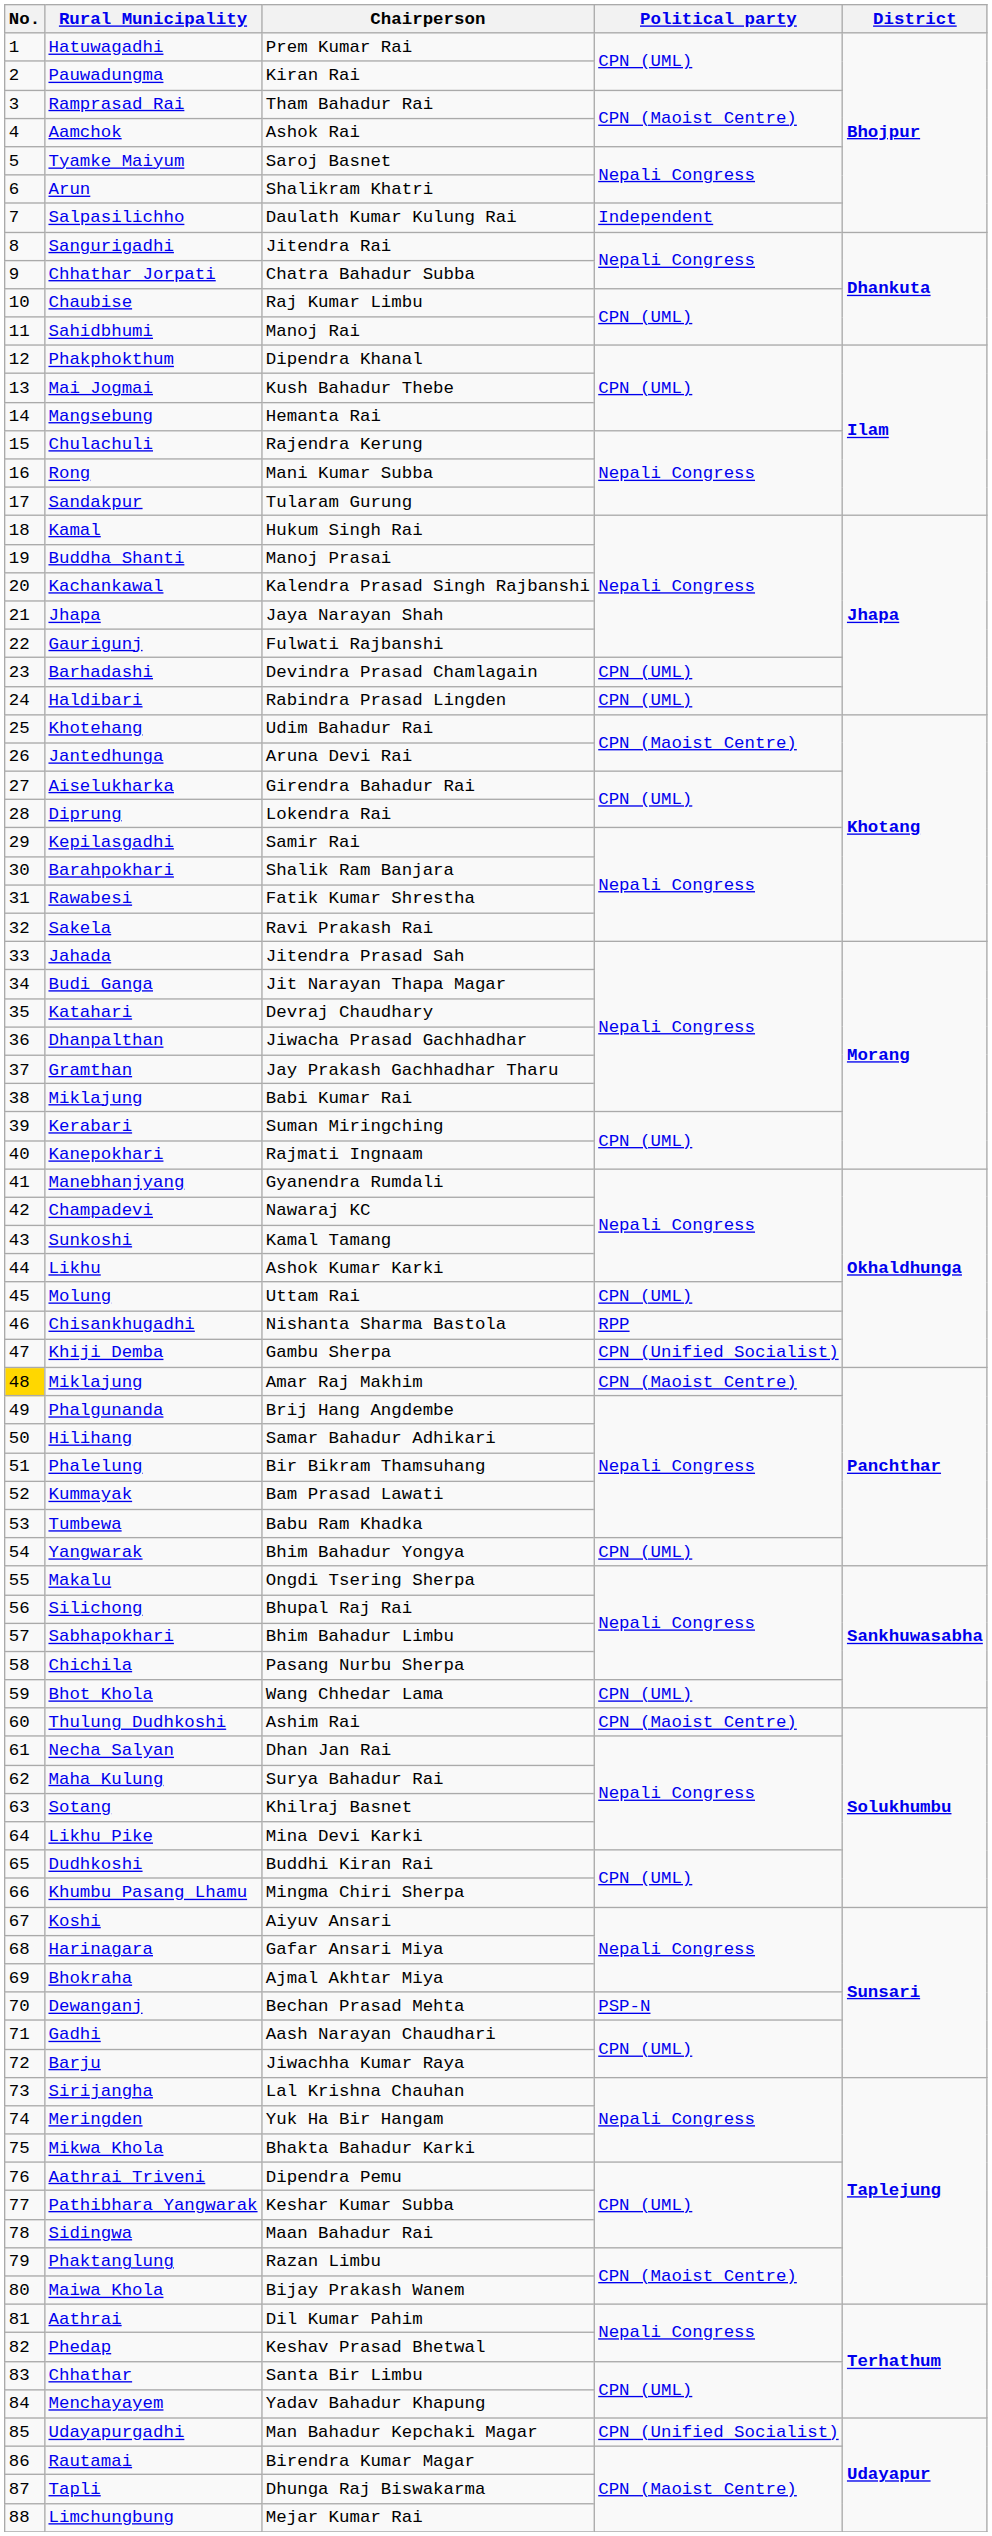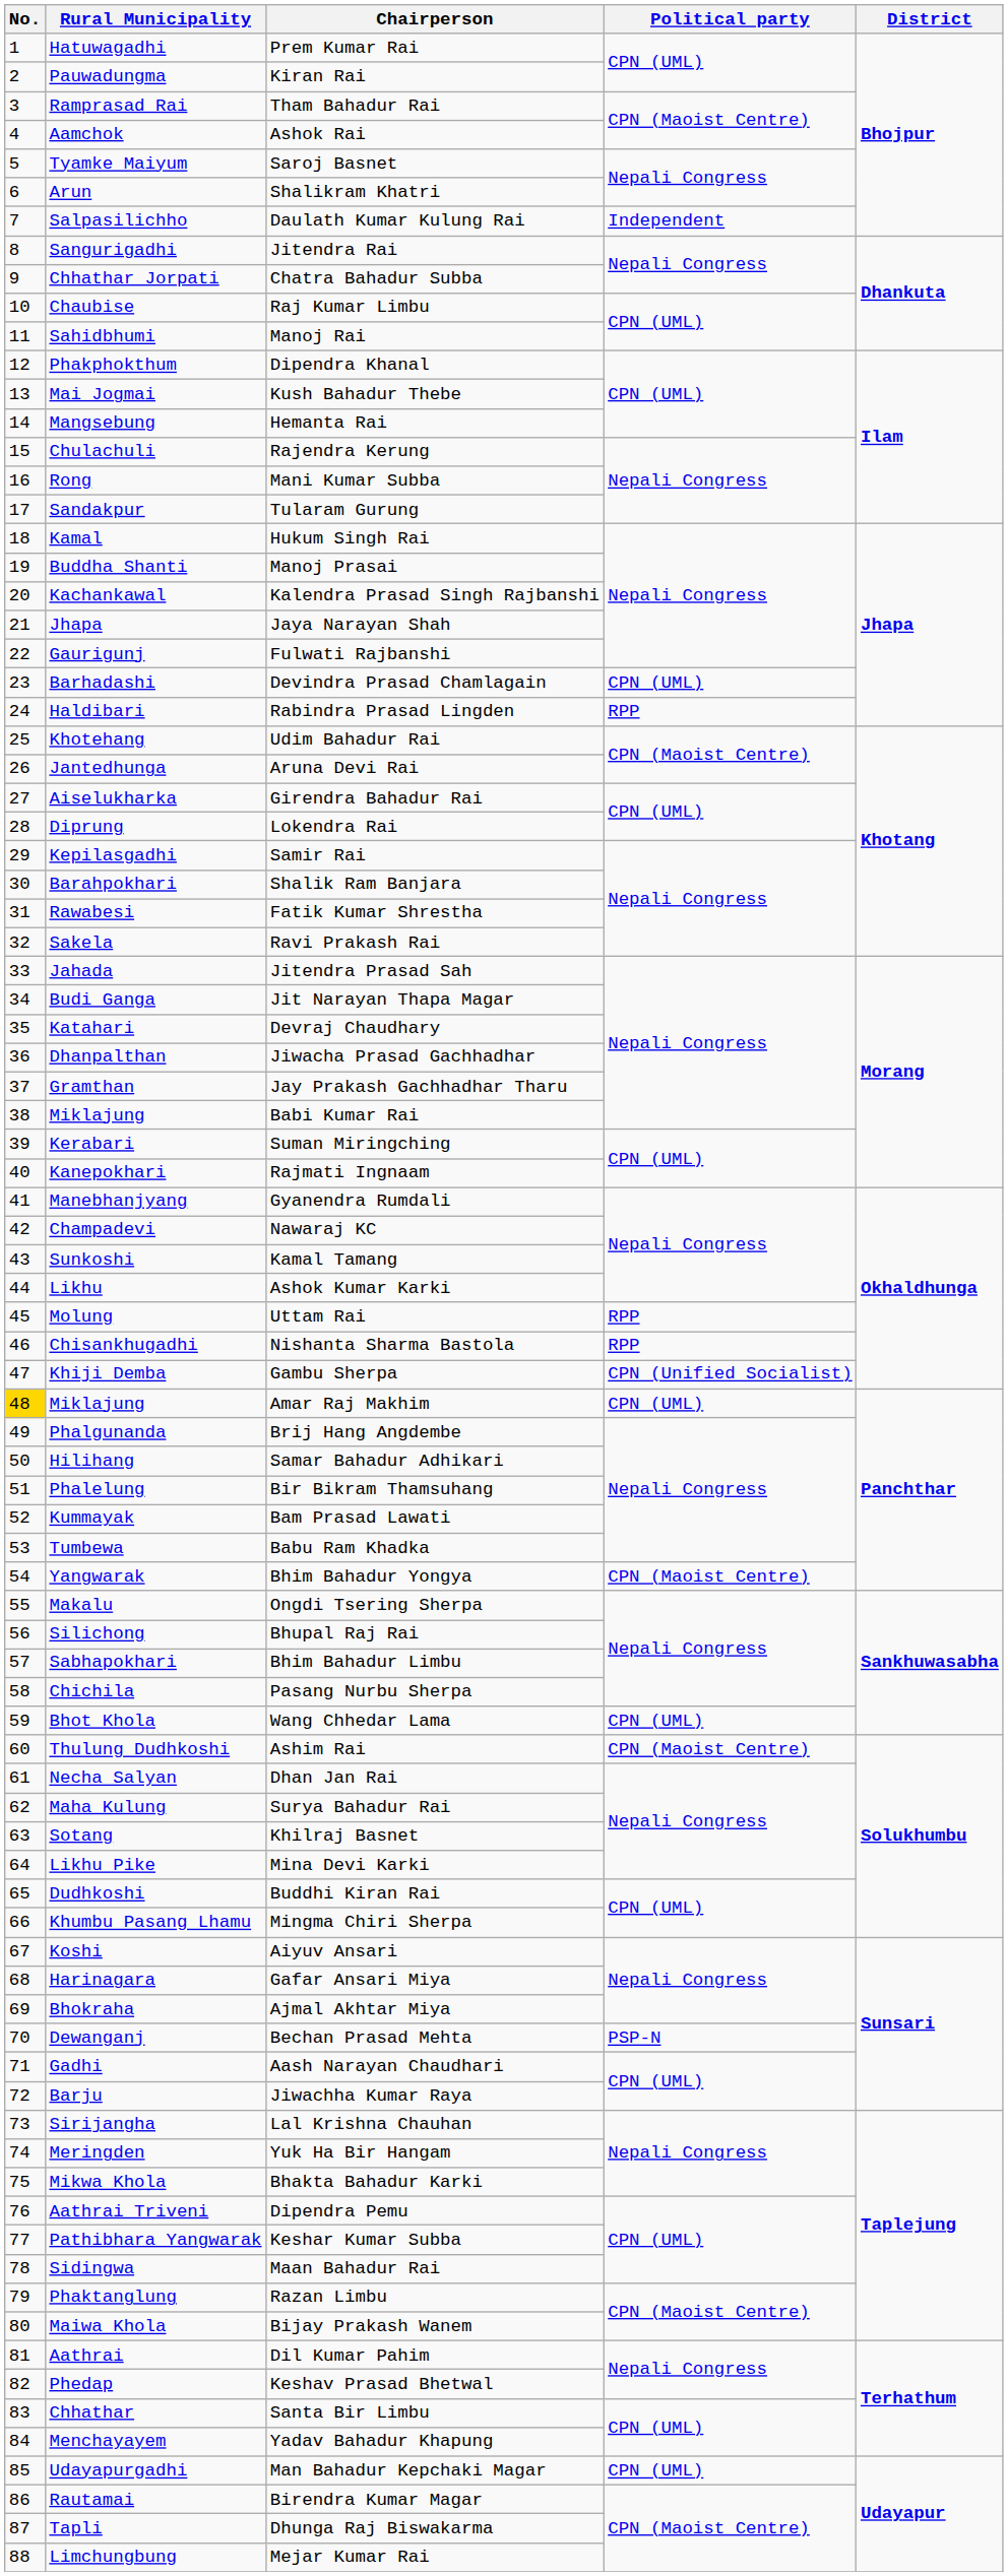 <table class="wikitable sortable">
 <tr>
 <th>No.</th>
 <th><a href='#'>Rural Municipality</a></th>
 <th>Chairperson</th>
 <th><a href='#'>Political party</a></th>
 <th><a href='#'>District</a></th>
 </tr>
 <tr>
 <td>1</td>
 <td><a href='#'>Hatuwagadhi</a></td>
 <td>Prem Kumar Rai</td>
 <td rowspan="2"><a href='#'>CPN (UML)</a></td>
 <td rowspan="7"><a href='#'><strong>Bhojpur</strong></a></td>
 </tr>
 <tr>
 <td>2</td>
 <td><a href='#'>Pauwadungma</a></td>
 <td>Kiran Rai</td>
 </tr>
 <tr>
 <td>3</td>
 <td><a href='#'>Ramprasad Rai</a></td>
 <td>Tham Bahadur Rai</td>
 <td rowspan="2"><a href='#'>CPN (Maoist Centre)</a></td>
 </tr>
 <tr>
 <td>4</td>
 <td><a href='#'>Aamchok</a></td>
 <td>Ashok Rai</td>
 </tr>
 <tr>
 <td>5</td>
 <td><a href='#'>Tyamke Maiyum</a></td>
 <td>Saroj Basnet</td>
 <td rowspan="2"><a href='#'>Nepali Congress</a></td>
 </tr>
 <tr>
 <td>6</td>
 <td><a href='#'>Arun</a></td>
 <td>Shalikram Khatri</td>
 </tr>
 <tr>
 <td>7</td>
 <td><a href='#'>Salpasilichho</a></td>
 <td>Daulath Kumar Kulung Rai</td>
 <td><a href='#'>Independent</a></td>
 </tr>
 <tr>
 <td>8</td>
 <td><a href='#'>Sangurigadhi</a></td>
 <td>Jitendra Rai</td>
 <td rowspan="2"><a href='#'>Nepali Congress</a></td>
 <td rowspan="4"><a href='#'><strong>Dhankuta</strong></a></td>
 </tr>
 <tr>
 <td>9</td>
 <td><a href='#'>Chhathar Jorpati</a></td>
 <td>Chatra Bahadur Subba</td>
 </tr>
 <tr>
 <td>10</td>
 <td><a href='#'>Chaubise</a></td>
 <td>Raj Kumar Limbu</td>
 <td rowspan="2"><a href='#'>CPN (UML)</a></td>
 </tr>
 <tr>
 <td>11</td>
 <td><a href='#'>Sahidbhumi</a></td>
 <td>Manoj Rai</td>
 </tr>
 <tr>
 <td>12</td>
 <td><a href='#'>Phakphokthum</a></td>
 <td>Dipendra Khanal</td>
 <td rowspan="3"><a href='#'>CPN (UML)</a></td>
 <td rowspan="6"><a href='#'><strong>Ilam</strong></a></td>
 </tr>
 <tr>
 <td>13</td>
 <td><a href='#'>Mai Jogmai</a></td>
 <td>Kush Bahadur Thebe</td>
 </tr>
 <tr>
 <td>14</td>
 <td><a href='#'>Mangsebung</a></td>
 <td>Hemanta Rai</td>
 </tr>
 <tr>
 <td>15</td>
 <td><a href='#'>Chulachuli</a></td>
 <td>Rajendra Kerung</td>
 <td rowspan="3"><a href='#'>Nepali Congress</a></td>
 </tr>
 <tr>
 <td>16</td>
 <td><a href='#'>Rong</a></td>
 <td>Mani Kumar Subba</td>
 </tr>
 <tr>
 <td>17</td>
 <td><a href='#'>Sandakpur</a></td>
 <td>Tularam Gurung</td>
 </tr>
 <tr>
 <td>18</td>
 <td><a href='#'>Kamal</a></td>
 <td>Hukum Singh Rai</td>
 <td rowspan="5"><a href='#'>Nepali Congress</a></td>
 <td rowspan="7"><a href='#'><strong>Jhapa</strong></a></td>
 </tr>
 <tr>
 <td>19</td>
 <td><a href='#'>Buddha Shanti</a></td>
 <td>Manoj Prasai</td>
 </tr>
 <tr>
 <td>20</td>
 <td><a href='#'>Kachankawal</a></td>
 <td>Kalendra Prasad Singh Rajbanshi</td>
 </tr>
 <tr>
 <td>21</td>
 <td><a href='#'>Jhapa</a></td>
 <td>Jaya Narayan Shah</td>
 </tr>
 <tr>
 <td>22</td>
 <td><a href='#'>Gaurigunj</a></td>
 <td>Fulwati Rajbanshi</td>
 </tr>
 <tr>
 <td>23</td>
 <td><a href='#'>Barhadashi</a></td>
 <td>Devindra Prasad Chamlagain</td>
 <td><a href='#'>CPN (UML)</a></td>
 </tr>
 <tr>
 <td>24</td>
 <td><a href='#'>Haldibari</a></td>
 <td>Rabindra Prasad Lingden</td>
-<td><a href='#'>CPN (UML)</a></td>
+<td><a href='#'>RPP</a></td>
 </tr>
 <tr>
 <td>25</td>
 <td><a href='#'>Khotehang</a></td>
 <td>Udim Bahadur Rai</td>
 <td rowspan="2"><a href='#'>CPN (Maoist Centre)</a></td>
 <td rowspan="8"><a href='#'><strong>Khotang</strong></a></td>
 </tr>
 <tr>
 <td>26</td>
 <td><a href='#'>Jantedhunga</a></td>
 <td>Aruna Devi Rai</td>
 </tr>
 <tr>
 <td>27</td>
 <td><a href='#'>Aiselukharka</a></td>
 <td>Girendra Bahadur Rai</td>
 <td rowspan="2"><a href='#'>CPN (UML)</a></td>
 </tr>
 <tr>
 <td>28</td>
 <td><a href='#'>Diprung</a></td>
 <td>Lokendra Rai</td>
 </tr>
 <tr>
 <td>29</td>
 <td><a href='#'>Kepilasgadhi</a></td>
 <td>Samir Rai</td>
 <td rowspan="4"><a href='#'>Nepali Congress</a></td>
 </tr>
 <tr>
 <td>30</td>
 <td><a href='#'>Barahpokhari</a></td>
 <td>Shalik Ram Banjara</td>
 </tr>
 <tr>
 <td>31</td>
 <td><a href='#'>Rawabesi</a></td>
 <td>Fatik Kumar Shrestha</td>
 </tr>
 <tr>
 <td>32</td>
 <td><a href='#'>Sakela</a></td>
 <td>Ravi Prakash Rai</td>
 </tr>
 <tr>
 <td>33</td>
 <td><a href='#'>Jahada</a></td>
 <td>Jitendra Prasad Sah</td>
 <td rowspan="6"><a href='#'>Nepali Congress</a></td>
 <td rowspan="8"><a href='#'><strong>Morang</strong></a></td>
 </tr>
 <tr>
 <td>34</td>
 <td><a href='#'>Budi Ganga</a></td>
 <td>Jit Narayan Thapa Magar</td>
 </tr>
 <tr>
 <td>35</td>
 <td><a href='#'>Katahari</a></td>
 <td>Devraj Chaudhary</td>
 </tr>
 <tr>
 <td>36</td>
 <td><a href='#'>Dhanpalthan</a></td>
 <td>Jiwacha Prasad Gachhadhar</td>
 </tr>
 <tr>
 <td>37</td>
 <td><a href='#'>Gramthan</a></td>
 <td>Jay Prakash Gachhadhar Tharu</td>
 </tr>
 <tr>
 <td>38</td>
 <td><a href='#'>Miklajung</a></td>
 <td>Babi Kumar Rai</td>
 </tr>
 <tr>
 <td>39</td>
 <td><a href='#'>Kerabari</a></td>
 <td>Suman Miringching</td>
 <td rowspan="2"><a href='#'>CPN (UML)</a></td>
 </tr>
 <tr>
 <td>40</td>
 <td><a href='#'>Kanepokhari</a></td>
 <td>Rajmati Ingnaam</td>
 </tr>
 <tr>
 <td>41</td>
 <td><a href='#'>Manebhanjyang</a></td>
 <td>Gyanendra Rumdali</td>
 <td rowspan="4"><a href='#'>Nepali Congress</a></td>
 <td rowspan="7"><a href='#'><strong>Okhaldhunga</strong></a></td>
 </tr>
 <tr>
 <td>42</td>
 <td><a href='#'>Champadevi</a></td>
 <td>Nawaraj KC</td>
 </tr>
 <tr>
 <td>43</td>
 <td><a href='#'>Sunkoshi</a></td>
 <td>Kamal Tamang</td>
 </tr>
 <tr>
 <td>44</td>
 <td><a href='#'>Likhu</a></td>
 <td>Ashok Kumar Karki</td>
 </tr>
 <tr>
 <td>45</td>
 <td><a href='#'>Molung</a></td>
 <td>Uttam Rai</td>
-<td><a href='#'>CPN (UML)</a></td>
+<td><a href='#'>RPP</a></td>
 </tr>
 <tr>
 <td>46</td>
 <td><a href='#'>Chisankhugadhi</a></td>
 <td>Nishanta Sharma Bastola</td>
 <td><a href='#'>RPP</a></td>
 </tr>
 <tr>
 <td>47</td>
 <td><a href='#'>Khiji Demba</a></td>
 <td>Gambu Sherpa</td>
 <td><a href='#'>CPN (Unified Socialist)</a></td>
 </tr>
 <tr>
 <td style="background: gold;">48</td>
 <td><a href='#'>Miklajung</a></td>
 <td>Amar Raj Makhim</td>
-<td><a href='#'>CPN (Maoist Centre)</a></td>
+<td><a href='#'>CPN (UML)</a></td>
 <td rowspan="7"><a href='#'><strong>Panchthar</strong></a></td>
 </tr>
 <tr>
 <td>49</td>
 <td><a href='#'>Phalgunanda</a></td>
 <td>Brij Hang Angdembe</td>
 <td rowspan="5"><a href='#'>Nepali Congress</a></td>
 </tr>
 <tr>
 <td>50</td>
 <td><a href='#'>Hilihang</a></td>
 <td>Samar Bahadur Adhikari</td>
 </tr>
 <tr>
 <td>51</td>
 <td><a href='#'>Phalelung</a></td>
 <td>Bir Bikram Thamsuhang</td>
 </tr>
 <tr>
 <td>52</td>
 <td><a href='#'>Kummayak</a></td>
 <td>Bam Prasad Lawati</td>
 </tr>
 <tr>
 <td>53</td>
 <td><a href='#'>Tumbewa</a></td>
 <td>Babu Ram Khadka</td>
 </tr>
 <tr>
 <td>54</td>
 <td><a href='#'>Yangwarak</a></td>
 <td>Bhim Bahadur Yongya</td>
-<td><a href='#'>CPN (UML)</a></td>
+<td><a href='#'>CPN (Maoist Centre)</a></td>
 </tr>
 <tr>
 <td>55</td>
 <td><a href='#'>Makalu</a></td>
 <td>Ongdi Tsering Sherpa</td>
 <td rowspan="4"><a href='#'>Nepali Congress</a></td>
 <td rowspan="5"><a href='#'><strong>Sankhuwasabha</strong></a></td>
 </tr>
 <tr>
 <td>56</td>
 <td><a href='#'>Silichong</a></td>
 <td>Bhupal Raj Rai</td>
 </tr>
 <tr>
 <td>57</td>
 <td><a href='#'>Sabhapokhari</a></td>
 <td>Bhim Bahadur Limbu</td>
 </tr>
 <tr>
 <td>58</td>
 <td><a href='#'>Chichila</a></td>
 <td>Pasang Nurbu Sherpa</td>
 </tr>
 <tr>
 <td>59</td>
 <td><a href='#'>Bhot Khola</a></td>
 <td>Wang Chhedar Lama</td>
 <td><a href='#'>CPN (UML)</a></td>
 </tr>
 <tr>
 <td>60</td>
 <td><a href='#'>Thulung Dudhkoshi</a></td>
 <td>Ashim Rai</td>
 <td><a href='#'>CPN (Maoist Centre)</a></td>
 <td rowspan="7"><a href='#'><strong>Solukhumbu</strong></a></td>
 </tr>
 <tr>
 <td>61</td>
 <td><a href='#'>Necha Salyan</a></td>
 <td>Dhan Jan Rai</td>
 <td rowspan="4"><a href='#'>Nepali Congress</a></td>
 </tr>
 <tr>
 <td>62</td>
 <td><a href='#'>Maha Kulung</a></td>
 <td>Surya Bahadur Rai</td>
 </tr>
 <tr>
 <td>63</td>
 <td><a href='#'>Sotang</a></td>
 <td>Khilraj Basnet</td>
 </tr>
 <tr>
 <td>64</td>
 <td><a href='#'>Likhu Pike</a></td>
 <td>Mina Devi Karki</td>
 </tr>
 <tr>
 <td>65</td>
 <td><a href='#'>Dudhkoshi</a></td>
 <td>Buddhi Kiran Rai</td>
 <td rowspan="2"><a href='#'>CPN (UML)</a></td>
 </tr>
 <tr>
 <td>66</td>
 <td><a href='#'>Khumbu Pasang Lhamu</a></td>
 <td>Mingma Chiri Sherpa</td>
 </tr>
 <tr>
 <td>67</td>
 <td><a href='#'>Koshi</a></td>
 <td>Aiyuv Ansari</td>
 <td rowspan="3"><a href='#'>Nepali Congress</a></td>
 <td rowspan="6"><a href='#'><strong>Sunsari</strong></a></td>
 </tr>
 <tr>
 <td>68</td>
 <td><a href='#'>Harinagara</a></td>
 <td>Gafar Ansari Miya</td>
 </tr>
 <tr>
 <td>69</td>
 <td><a href='#'>Bhokraha</a></td>
 <td>Ajmal Akhtar Miya</td>
 </tr>
 <tr>
 <td>70</td>
 <td><a href='#'>Dewanganj</a></td>
 <td>Bechan Prasad Mehta</td>
 <td><a href='#'>PSP-N</a></td>
 </tr>
 <tr>
 <td>71</td>
 <td><a href='#'>Gadhi</a></td>
 <td>Aash Narayan Chaudhari</td>
 <td rowspan="2"><a href='#'>CPN (UML)</a></td>
 </tr>
 <tr>
 <td>72</td>
 <td><a href='#'>Barju</a></td>
 <td>Jiwachha Kumar Raya</td>
 </tr>
 <tr>
 <td>73</td>
 <td><a href='#'>Sirijangha</a></td>
 <td>Lal Krishna Chauhan</td>
 <td rowspan="3"><a href='#'>Nepali Congress</a></td>
 <td rowspan="8"><a href='#'><strong>Taplejung</strong></a></td>
 </tr>
 <tr>
 <td>74</td>
 <td><a href='#'>Meringden</a></td>
 <td>Yuk Ha Bir Hangam</td>
 </tr>
 <tr>
 <td>75</td>
 <td><a href='#'>Mikwa Khola</a></td>
 <td>Bhakta Bahadur Karki</td>
 </tr>
 <tr>
 <td>76</td>
 <td><a href='#'>Aathrai Triveni</a></td>
 <td>Dipendra Pemu</td>
 <td rowspan="3"><a href='#'>CPN (UML)</a></td>
 </tr>
 <tr>
 <td>77</td>
 <td><a href='#'>Pathibhara Yangwarak</a></td>
 <td>Keshar Kumar Subba</td>
 </tr>
 <tr>
 <td>78</td>
 <td><a href='#'>Sidingwa</a></td>
 <td>Maan Bahadur Rai</td>
 </tr>
 <tr>
 <td>79</td>
 <td><a href='#'>Phaktanglung</a></td>
 <td>Razan Limbu</td>
 <td rowspan="2"><a href='#'>CPN (Maoist Centre)</a></td>
 </tr>
 <tr>
 <td>80</td>
 <td><a href='#'>Maiwa Khola</a></td>
 <td>Bijay Prakash Wanem</td>
 </tr>
 <tr>
 <td>81</td>
 <td><a href='#'>Aathrai</a></td>
 <td>Dil Kumar Pahim</td>
 <td rowspan="2"><a href='#'>Nepali Congress</a></td>
 <td rowspan="4"><a href='#'><strong>Terhathum</strong></a></td>
 </tr>
 <tr>
 <td>82</td>
 <td><a href='#'>Phedap</a></td>
 <td>Keshav Prasad Bhetwal</td>
 </tr>
 <tr>
 <td>83</td>
 <td><a href='#'>Chhathar</a></td>
 <td>Santa Bir Limbu</td>
 <td rowspan="2"><a href='#'>CPN (UML)</a></td>
 </tr>
 <tr>
 <td>84</td>
 <td><a href='#'>Menchayayem</a></td>
 <td>Yadav Bahadur Khapung</td>
 </tr>
 <tr>
 <td>85</td>
 <td><a href='#'>Udayapurgadhi</a></td>
 <td>Man Bahadur Kepchaki Magar</td>
-<td><a href='#'>CPN (Unified Socialist)</a></td>
+<td><a href='#'>CPN (UML)</a></td>
 <td rowspan="4"><a href='#'><strong>Udayapur</strong></a></td>
 </tr>
 <tr>
 <td>86</td>
 <td><a href='#'>Rautamai</a></td>
 <td>Birendra Kumar Magar</td>
 <td rowspan="3"><a href='#'>CPN (Maoist Centre)</a></td>
 </tr>
 <tr>
 <td>87</td>
 <td><a href='#'>Tapli</a></td>
 <td>Dhunga Raj Biswakarma</td>
 </tr>
 <tr>
 <td>88</td>
 <td><a href='#'>Limchungbung</a></td>
 <td>Mejar Kumar Rai</td>
 </tr>
 </table>
